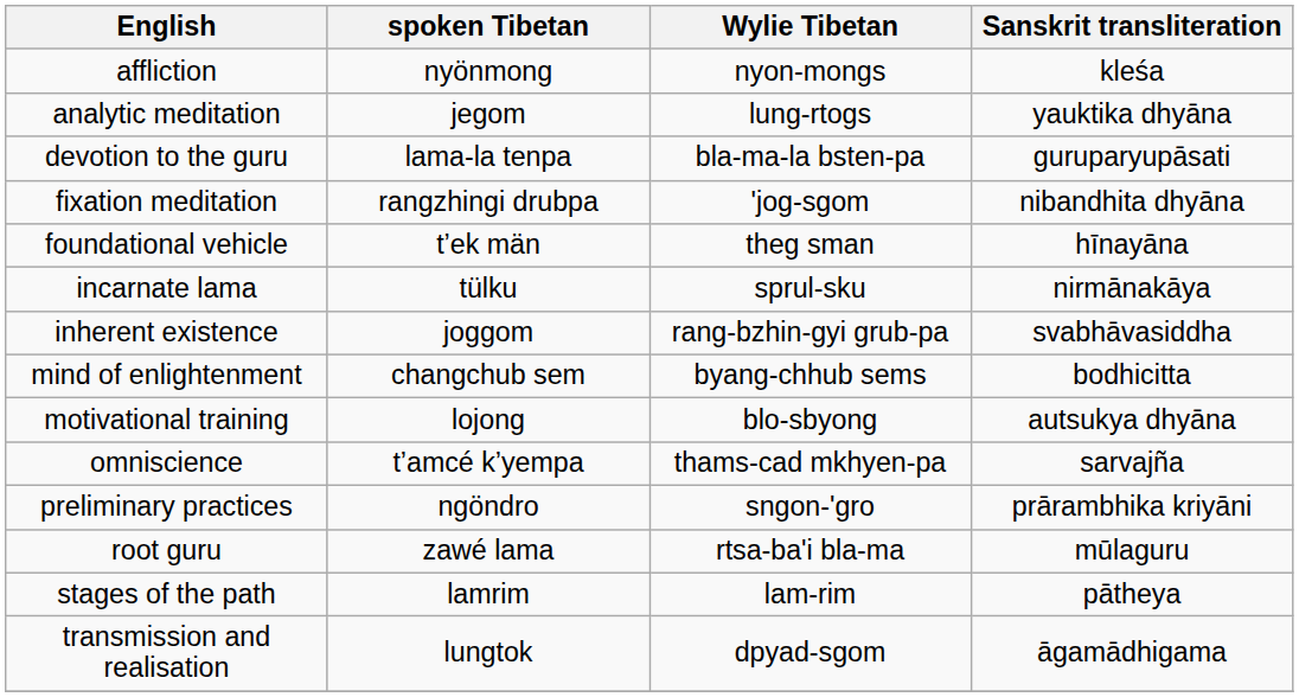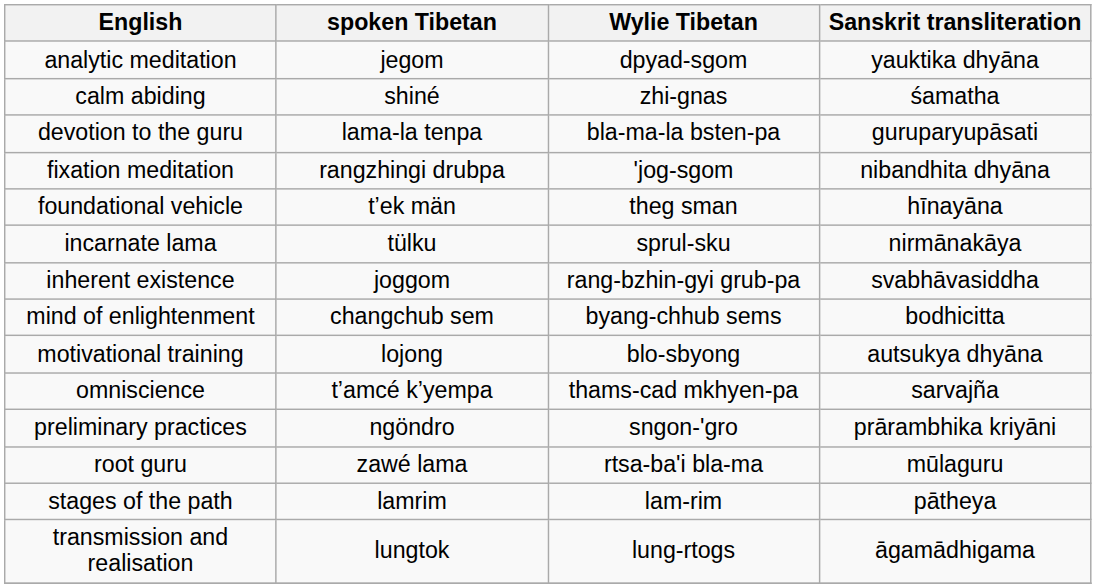 <table class="wikitable" width="750">
 <tr>
 <th align="center" width="120">English</th>
 <th align="center" width="120">spoken Tibetan</th>
 <th align="center" width="120">Wylie Tibetan</th>
 <th align="center" width="120">Sanskrit transliteration</th>
 </tr>
 <tr>
-<td align="center">affliction</td>
-<td align="center">nyönmong</td>
-<td align="center">nyon-mongs</td>
-<td align="center">kleśa</td>
+<td align="center">analytic meditation</td>
+<td align="center">jegom</td>
+<td align="center">dpyad-sgom</td>
+<td align="center">yauktika dhyāna</td>
 </tr>
 <tr>
-<td align="center">analytic meditation</td>
-<td align="center">jegom</td>
-<td align="center">lung-rtogs</td>
-<td align="center">yauktika dhyāna</td>
+<td align="center">calm abiding</td>
+<td align="center">shiné</td>
+<td align="center">zhi-gnas</td>
+<td align="center">śamatha</td>
 </tr>
 <tr>
 <td align="center">devotion to the guru</td>
 <td align="center">lama-la tenpa</td>
 <td align="center">bla-ma-la bsten-pa</td>
 <td align="center">guruparyupāsati</td>
 </tr>
 <tr>
 <td align="center">fixation meditation</td>
 <td align="center">rangzhingi drubpa</td>
 <td align="center">'jog-sgom</td>
 <td align="center">nibandhita dhyāna</td>
 </tr>
 <tr>
 <td align="center">foundational vehicle</td>
 <td align="center">t’ek män</td>
 <td align="center">theg sman</td>
 <td align="center">hīnayāna</td>
 </tr>
 <tr>
 <td align="center">incarnate lama</td>
 <td align="center">tülku</td>
 <td align="center">sprul-sku</td>
 <td align="center">nirmānakāya</td>
 </tr>
 <tr>
 <td align="center">inherent existence</td>
 <td align="center">joggom</td>
 <td align="center">rang-bzhin-gyi grub-pa</td>
 <td align="center">svabhāvasiddha</td>
 </tr>
 <tr>
 <td align="center">mind of enlightenment</td>
 <td align="center">changchub sem</td>
 <td align="center">byang-chhub sems</td>
 <td align="center">bodhicitta</td>
 </tr>
 <tr>
 <td align="center">motivational training</td>
 <td align="center">lojong</td>
 <td align="center">blo-sbyong</td>
 <td align="center">autsukya dhyāna</td>
 </tr>
 <tr>
 <td align="center">omniscience</td>
 <td align="center">t’amcé k’yempa</td>
 <td align="center">thams-cad mkhyen-pa</td>
 <td align="center">sarvajña</td>
 </tr>
 <tr>
 <td align="center">preliminary practices</td>
 <td align="center">ngöndro</td>
 <td align="center">sngon-'gro</td>
 <td align="center">prārambhika kriyāni</td>
 </tr>
 <tr>
 <td align="center">root guru</td>
 <td align="center">zawé lama</td>
 <td align="center">rtsa-ba'i bla-ma</td>
 <td align="center">mūlaguru</td>
 </tr>
 <tr>
 <td align="center">stages of the path</td>
 <td align="center">lamrim</td>
 <td align="center">lam-rim</td>
 <td align="center">pātheya</td>
 </tr>
 <tr>
 <td align="center">transmission and realisation</td>
 <td align="center">lungtok</td>
-<td align="center">dpyad-sgom</td>
+<td align="center">lung-rtogs</td>
 <td align="center">āgamādhigama</td>
 </tr>
 <tr>
 </tr>
 </table>
